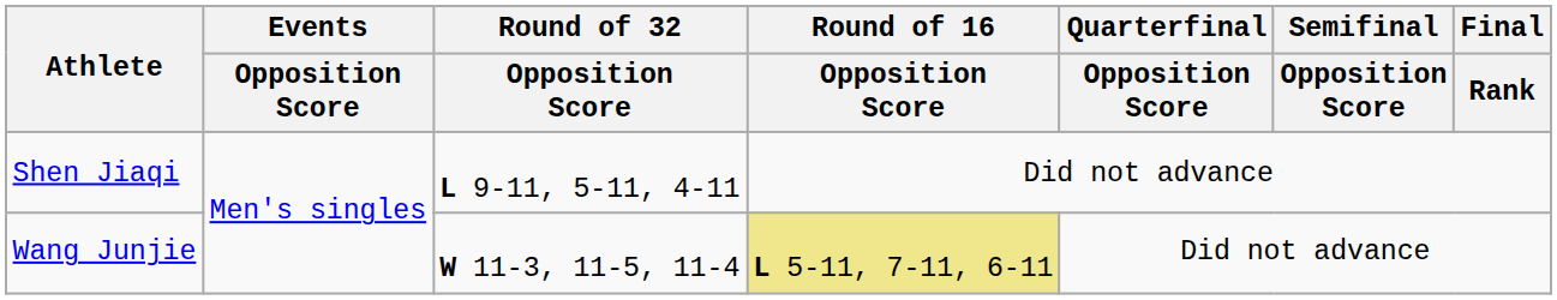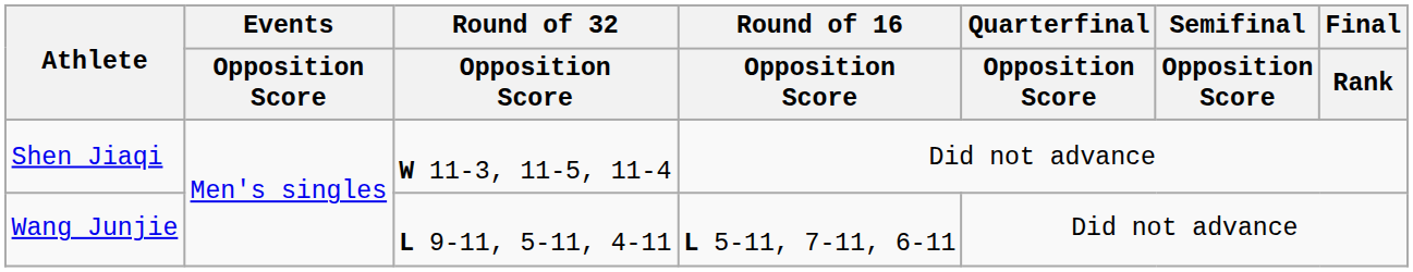 <table class="wikitable"style="text-align:left; font-size:90%">
 <tr>
 <th rowspan=2>Athlete</th>
 <th>Events</th>
 <th>Round of 32</th>
 <th>Round of 16</th>
 <th>Quarterfinal</th>
 <th>Semifinal</th>
 <th colspan=2>Final</th>
 </tr>
 <tr>
 <th>Opposition<br>Score</th>
 <th>Opposition<br>Score</th>
 <th>Opposition<br>Score</th>
 <th>Opposition<br>Score</th>
 <th>Opposition<br>Score</th>
 <th>Rank</th>
 </tr>
 <tr>
 <td><a href='#'>Shen Jiaqi</a></td>
 <td rowspan=2><a href='#'>Men's singles</a></td>
-<td><br><strong>L</strong> 9-11, 5-11, 4-11</td>
+<td><br><strong>W</strong> 11-3, 11-5, 11-4</td>
 <td colspan="5" style="text-align:center;">Did not advance</td>
 </tr>
 <tr>
 <td><a href='#'>Wang Junjie</a></td>
-<td><br><strong>W</strong> 11-3, 11-5, 11-4</td>
-<td style="background: khaki;"><br><strong>L</strong> 5-11, 7-11, 6-11</td>
+<td><br><strong>L</strong> 9-11, 5-11, 4-11</td>
+<td><br><strong>L</strong> 5-11, 7-11, 6-11</td>
 <td colspan="4" style="text-align:center;">Did not advance</td>
 </tr>
 </table>
